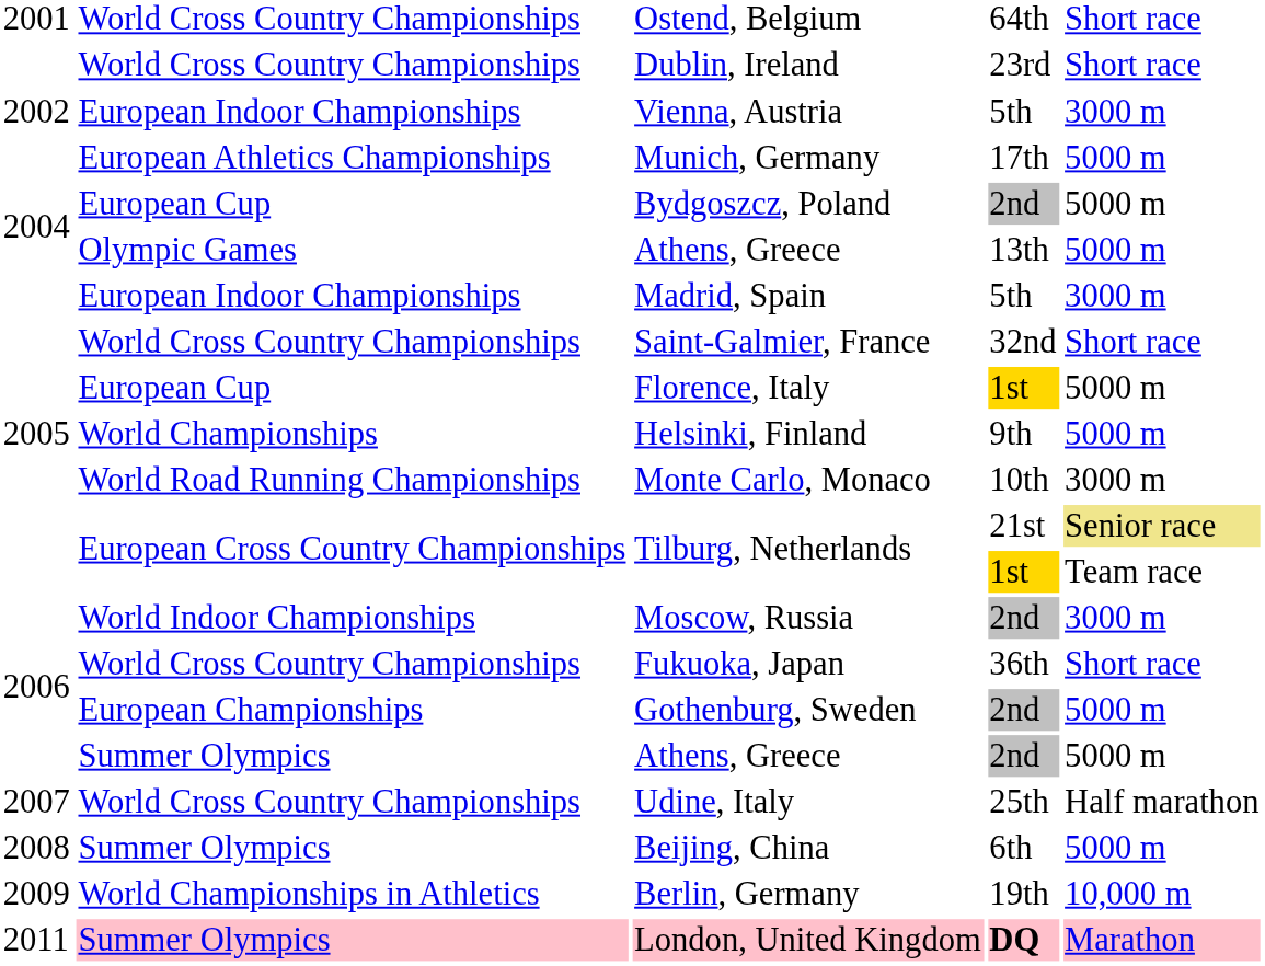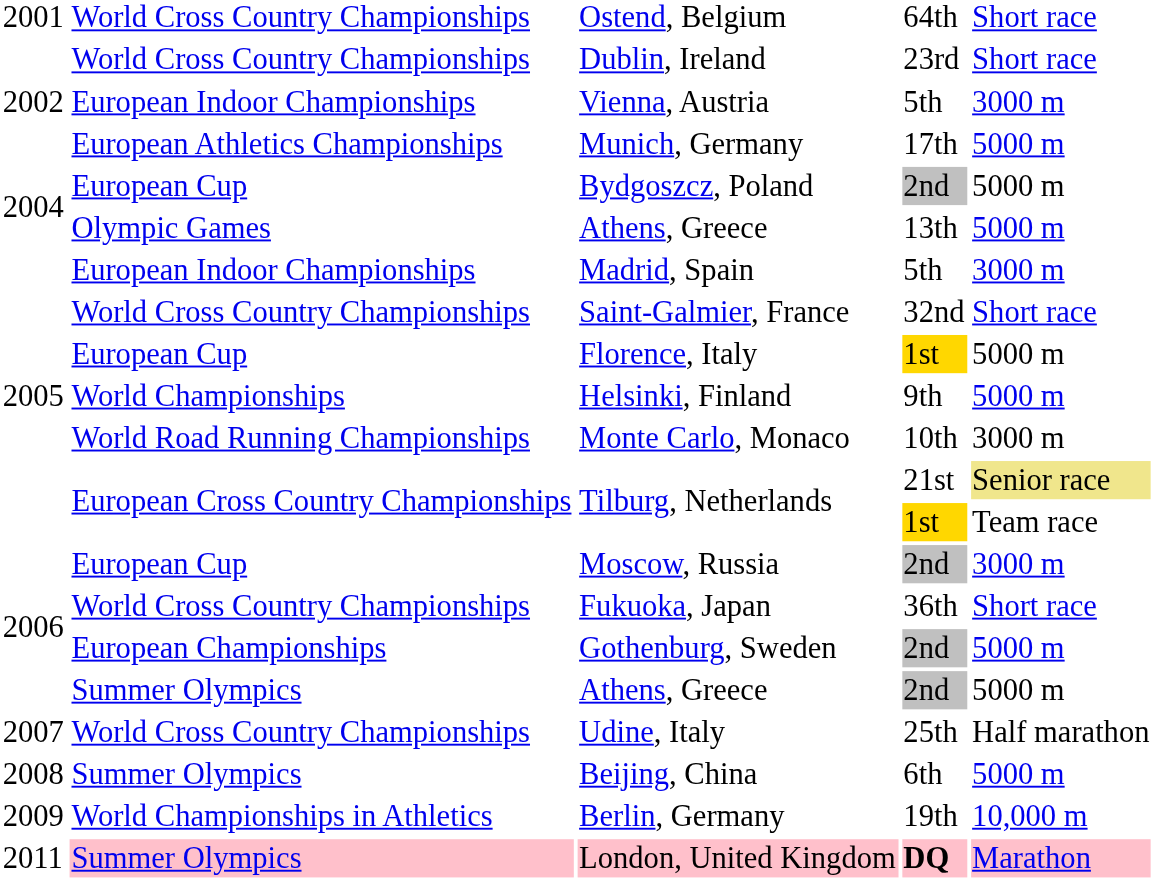 <table>
 <tr>
 <td>2001</td>
 <td><a href='#'>World Cross Country Championships</a></td>
 <td><a href='#'>Ostend</a>, Belgium</td>
 <td>64th</td>
 <td><a href='#'>Short race</a></td>
 </tr>
 <tr>
 <td rowspan=3>2002</td>
 <td><a href='#'>World Cross Country Championships</a></td>
 <td><a href='#'>Dublin</a>, Ireland</td>
 <td>23rd</td>
 <td><a href='#'>Short race</a></td>
 </tr>
 <tr>
 <td><a href='#'>European Indoor Championships</a></td>
 <td><a href='#'>Vienna</a>, Austria</td>
 <td>5th</td>
 <td><a href='#'>3000 m</a></td>
 </tr>
 <tr>
 <td><a href='#'>European Athletics Championships</a></td>
 <td><a href='#'>Munich</a>, Germany</td>
 <td>17th</td>
 <td><a href='#'>5000 m</a></td>
 </tr>
 <tr>
 <td rowspan=2>2004</td>
 <td><a href='#'>European Cup</a></td>
 <td><a href='#'>Bydgoszcz</a>, Poland</td>
 <td bgcolor=silver>2nd</td>
 <td>5000 m</td>
 </tr>
 <tr>
 <td><a href='#'>Olympic Games</a></td>
 <td><a href='#'>Athens</a>, Greece</td>
 <td>13th</td>
 <td><a href='#'>5000 m</a></td>
 </tr>
 <tr>
 <td rowspan=7>2005</td>
 <td><a href='#'>European Indoor Championships</a></td>
 <td><a href='#'>Madrid</a>, Spain</td>
 <td>5th</td>
 <td><a href='#'>3000 m</a></td>
 </tr>
 <tr>
 <td><a href='#'>World Cross Country Championships</a></td>
 <td><a href='#'>Saint-Galmier</a>, France</td>
 <td>32nd</td>
 <td><a href='#'>Short race</a></td>
 </tr>
 <tr>
 <td><a href='#'>European Cup</a></td>
 <td><a href='#'>Florence</a>, Italy</td>
 <td bgcolor=gold>1st</td>
 <td>5000 m</td>
 </tr>
 <tr>
 <td><a href='#'>World Championships</a></td>
 <td><a href='#'>Helsinki</a>, Finland</td>
 <td>9th</td>
 <td><a href='#'>5000 m</a></td>
 </tr>
 <tr>
 <td><a href='#'>World Road Running Championships</a></td>
 <td><a href='#'>Monte Carlo</a>, Monaco</td>
 <td>10th</td>
 <td>3000 m</td>
 </tr>
 <tr>
 <td rowspan=2><a href='#'>European Cross Country Championships</a></td>
 <td rowspan=2><a href='#'>Tilburg</a>, Netherlands</td>
 <td>21st</td>
 <td style="background: khaki;">Senior race</td>
 </tr>
 <tr>
 <td bgcolor=gold>1st</td>
 <td>Team race</td>
 </tr>
 <tr>
 <td rowspan=4>2006</td>
-<td><a href='#'>World Indoor Championships</a></td>
+<td><a href='#'>European Cup</a></td>
 <td><a href='#'>Moscow</a>, Russia</td>
 <td bgcolor="silver">2nd</td>
 <td><a href='#'>3000 m</a></td>
 </tr>
 <tr>
 <td><a href='#'>World Cross Country Championships</a></td>
 <td><a href='#'>Fukuoka</a>, Japan</td>
 <td>36th</td>
 <td><a href='#'>Short race</a></td>
 </tr>
 <tr>
 <td><a href='#'>European Championships</a></td>
 <td><a href='#'>Gothenburg</a>, Sweden</td>
 <td bgcolor="silver">2nd</td>
 <td><a href='#'>5000 m</a></td>
 </tr>
 <tr>
 <td><a href='#'>Summer Olympics</a></td>
 <td><a href='#'>Athens</a>, Greece</td>
 <td bgcolor=silver>2nd</td>
 <td>5000 m</td>
 </tr>
 <tr>
 <td>2007</td>
 <td><a href='#'>World Cross Country Championships</a></td>
 <td><a href='#'>Udine</a>, Italy</td>
 <td>25th</td>
 <td>Half marathon</td>
 </tr>
 <tr>
 <td>2008</td>
 <td><a href='#'>Summer Olympics</a></td>
 <td><a href='#'>Beijing</a>, China</td>
 <td>6th</td>
 <td><a href='#'>5000 m</a></td>
 </tr>
 <tr>
 <td>2009</td>
 <td><a href='#'>World Championships in Athletics</a></td>
 <td><a href='#'>Berlin</a>, Germany</td>
 <td>19th</td>
 <td><a href='#'>10,000 m</a></td>
 </tr>
 <tr>
 <td>2011</td>
 <td bgcolor=pink><a href='#'>Summer Olympics</a></td>
 <td bgcolor=pink>London, United Kingdom</td>
 <td bgcolor=pink><strong>DQ</strong></td>
 <td bgcolor=pink><a href='#'>Marathon</a></td>
 </tr>
 </table>
